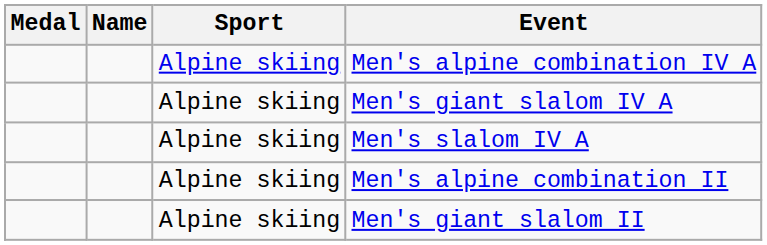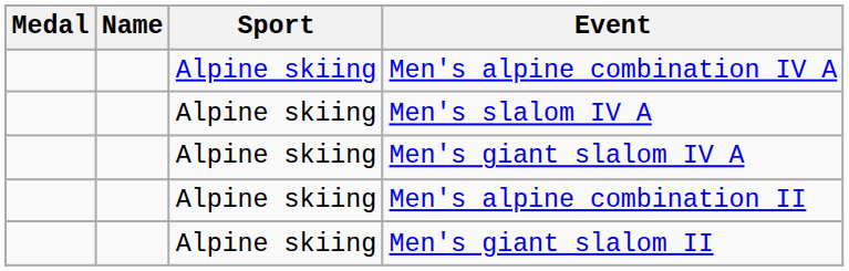 <table class="wikitable sortable" style="font-size:90%">
 <tr>
 <th>Medal</th>
 <th>Name</th>
 <th>Sport</th>
 <th>Event</th>
 </tr>
 <tr>
 <td></td>
 <td></td>
 <td><a href='#'>Alpine skiing</a></td>
 <td><a href='#'>Men's alpine combination IV A</a></td>
 </tr>
 <tr>
 <td></td>
 <td></td>
 <td>Alpine skiing</td>
-<td><a href='#'>Men's giant slalom IV A</a></td>
+<td><a href='#'>Men's slalom IV A</a></td>
 </tr>
 <tr>
 <td></td>
 <td></td>
 <td>Alpine skiing</td>
-<td><a href='#'>Men's slalom IV A</a></td>
+<td><a href='#'>Men's giant slalom IV A</a></td>
 </tr>
 <tr>
 <td></td>
 <td></td>
 <td>Alpine skiing</td>
 <td><a href='#'>Men's alpine combination II</a></td>
 </tr>
 <tr>
 <td></td>
 <td></td>
 <td>Alpine skiing</td>
 <td><a href='#'>Men's giant slalom II</a></td>
 </tr>
 </table>
